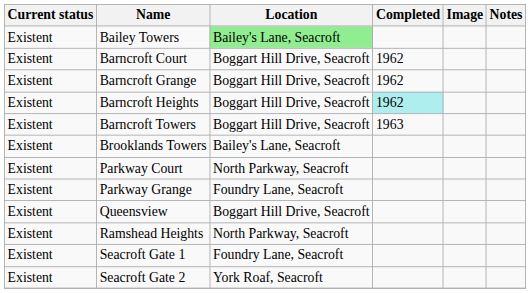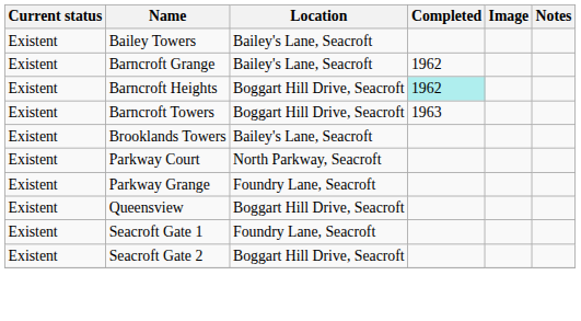 <table class="wikitable sortable">
 <tr>
 <th>Current status</th>
 <th>Name</th>
 <th>Location</th>
 <th>Completed</th>
 <th class="unsortable">Image</th>
 <th class="unsortable">Notes</th>
 </tr>
 <tr>
 <td>Existent</td>
 <td>Bailey Towers</td>
-<td style="background: lightgreen;">Bailey's Lane, Seacroft</td>
+<td>Bailey's Lane, Seacroft</td>
 <td></td>
 <td></td>
 <td></td>
 </tr>
 <tr>
 <td>Existent</td>
-<td>Barncroft Court</td>
-<td>Boggart Hill Drive, Seacroft</td>
-<td>1962</td>
-<td></td>
-<td></td>
-</tr>
-<tr>
-<td>Existent</td>
 <td>Barncroft Grange</td>
-<td>Boggart Hill Drive, Seacroft</td>
+<td>Bailey's Lane, Seacroft</td>
 <td>1962</td>
 <td></td>
 <td></td>
 </tr>
 <tr>
 <td>Existent</td>
 <td>Barncroft Heights</td>
 <td>Boggart Hill Drive, Seacroft</td>
 <td style="background: paleturquoise;">1962</td>
 <td></td>
 <td></td>
 </tr>
 <tr>
 <td>Existent</td>
 <td>Barncroft Towers</td>
 <td>Boggart Hill Drive, Seacroft</td>
 <td>1963</td>
 <td></td>
 <td></td>
 </tr>
 <tr>
 <td>Existent</td>
 <td>Brooklands Towers</td>
 <td>Bailey's Lane, Seacroft</td>
 <td></td>
 <td></td>
 <td></td>
 </tr>
 <tr>
 <td>Existent</td>
 <td>Parkway Court</td>
 <td>North Parkway, Seacroft</td>
 <td></td>
 <td></td>
 <td></td>
 </tr>
 <tr>
 <td>Existent</td>
 <td>Parkway Grange</td>
 <td>Foundry Lane, Seacroft</td>
 <td></td>
 <td></td>
 <td></td>
 </tr>
 <tr>
 <td>Existent</td>
 <td>Queensview</td>
 <td>Boggart Hill Drive, Seacroft</td>
 <td></td>
 <td></td>
 <td></td>
 </tr>
 <tr>
 <td>Existent</td>
-<td>Ramshead Heights</td>
-<td>North Parkway, Seacroft</td>
-<td></td>
-<td></td>
-<td></td>
-</tr>
-<tr>
-<td>Existent</td>
 <td>Seacroft Gate 1</td>
 <td>Foundry Lane, Seacroft</td>
 <td></td>
 <td></td>
 <td></td>
 </tr>
 <tr>
 <td>Existent</td>
 <td>Seacroft Gate 2</td>
-<td>York Roaf, Seacroft</td>
+<td>Boggart Hill Drive, Seacroft</td>
 <td></td>
 <td></td>
 <td></td>
 </tr>
 <tr>
 </tr>
 </table>
